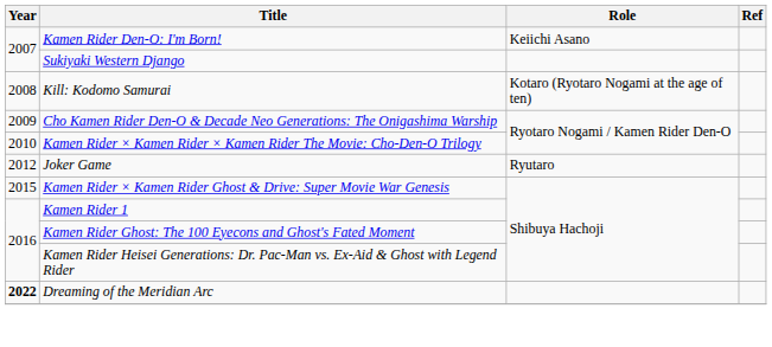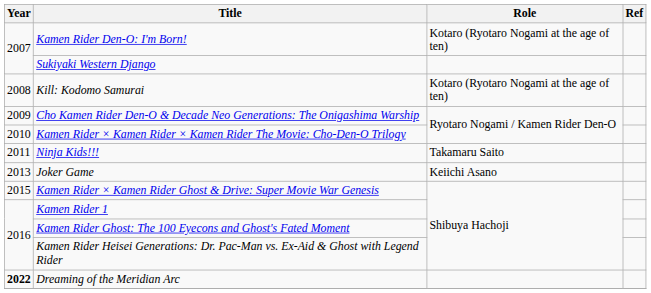 <table class="wikitable">
 <tr>
 <th>Year</th>
 <th>Title</th>
 <th>Role</th>
 <th>Ref</th>
 </tr>
 <tr>
 <td rowspan="2">2007</td>
 <td><em><a href='#'>Kamen Rider Den-O: I'm Born!</a></em></td>
-<td>Keiichi Asano</td>
+<td>Kotaro (Ryotaro Nogami at the age of ten)</td>
 <td></td>
 </tr>
 <tr>
 <td><em><a href='#'>Sukiyaki Western Django</a></em></td>
 <td></td>
 <td></td>
 </tr>
 <tr>
 <td>2008</td>
 <td><em>Kill: Kodomo Samurai</em></td>
 <td>Kotaro (Ryotaro Nogami at the age of ten)</td>
 <td></td>
 </tr>
 <tr>
 <td>2009</td>
 <td><em><a href='#'>Cho Kamen Rider Den-O & Decade Neo Generations: The Onigashima Warship</a></em></td>
 <td rowspan="2">Ryotaro Nogami / Kamen Rider Den-O</td>
 <td></td>
 </tr>
 <tr>
 <td>2010</td>
 <td><em><a href='#'>Kamen Rider × Kamen Rider × Kamen Rider The Movie: Cho-Den-O Trilogy</a></em></td>
 <td></td>
 </tr>
 <tr>
-<td>2012</td>
+<td>2011</td>
+<td><em><a href='#'>Ninja Kids!!!</a></em></td>
+<td>Takamaru Saito</td>
+<td></td>
+</tr>
+<tr>
+<td>2013</td>
 <td><em>Joker Game</em></td>
-<td>Ryutaro</td>
+<td>Keiichi Asano</td>
 <td></td>
 </tr>
 <tr>
 <td>2015</td>
 <td><em><a href='#'>Kamen Rider × Kamen Rider Ghost & Drive: Super Movie War Genesis</a></em></td>
 <td rowspan="4">Shibuya Hachoji</td>
 <td></td>
 </tr>
 <tr>
 <td rowspan="3">2016</td>
 <td><em><a href='#'>Kamen Rider 1</a></em></td>
 <td></td>
 </tr>
 <tr>
 <td><em><a href='#'>Kamen Rider Ghost: The 100 Eyecons and Ghost's Fated Moment</a></em></td>
 <td></td>
 </tr>
 <tr>
 <td><em>Kamen Rider Heisei Generations: Dr. Pac-Man vs. Ex-Aid & Ghost with Legend Rider</em></td>
 <td></td>
 </tr>
 <tr>
 <td><strong>2022</strong></td>
 <td><em>Dreaming of the Meridian Arc</em></td>
 <td></td>
 <td></td>
 </tr>
 <tr>
 </tr>
 </table>
